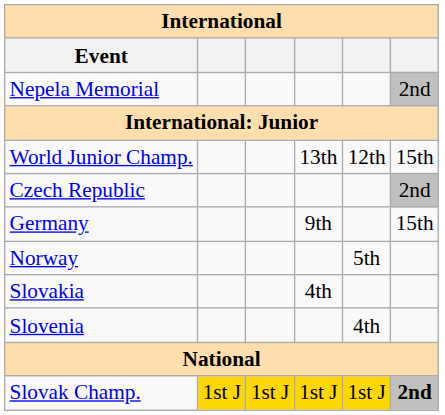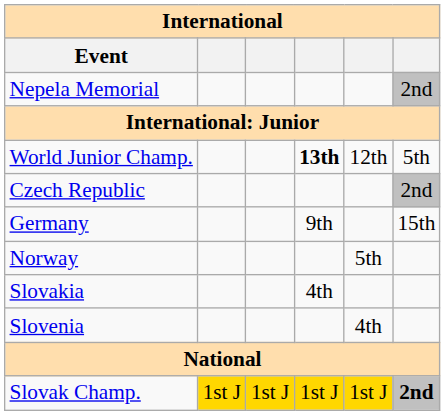 <table class="wikitable" style="text-align:center">
 <tr>
 <th style="background-color: #ffdead; " colspan=6 align=center>International</th>
 </tr>
 <tr>
 <th>Event</th>
 <th></th>
 <th></th>
 <th></th>
 <th></th>
 <th></th>
 </tr>
 <tr>
 <td align=left><a href='#'>Nepela Memorial</a></td>
 <td></td>
 <td></td>
 <td></td>
 <td></td>
 <td bgcolor=silver>2nd</td>
 </tr>
 <tr>
 <th style="background-color: #ffdead; " colspan=6 align=center>International: Junior</th>
 </tr>
 <tr>
 <td align=left><a href='#'>World Junior Champ.</a></td>
 <td></td>
 <td></td>
-<td>13th</td>
+<td><strong>13th</strong></td>
 <td>12th</td>
-<td>15th</td>
+<td>5th</td>
 </tr>
 <tr>
 <td align=left> <a href='#'>Czech Republic</a></td>
 <td></td>
 <td></td>
 <td></td>
 <td></td>
 <td bgcolor=silver>2nd</td>
 </tr>
 <tr>
 <td align=left> <a href='#'>Germany</a></td>
 <td></td>
 <td></td>
 <td>9th</td>
 <td></td>
 <td>15th</td>
 </tr>
 <tr>
 <td align=left> <a href='#'>Norway</a></td>
 <td></td>
 <td></td>
 <td></td>
 <td>5th</td>
 <td></td>
 </tr>
 <tr>
 <td align=left> <a href='#'>Slovakia</a></td>
 <td></td>
 <td></td>
 <td>4th</td>
 <td></td>
 <td></td>
 </tr>
 <tr>
 <td align=left> <a href='#'>Slovenia</a></td>
 <td></td>
 <td></td>
 <td></td>
 <td>4th</td>
 <td></td>
 </tr>
 <tr>
 <th style="background-color: #ffdead; " colspan=6 align=center>National</th>
 </tr>
 <tr>
 <td align=left><a href='#'>Slovak Champ.</a></td>
 <td bgcolor=gold>1st J</td>
 <td bgcolor=gold>1st J</td>
 <td bgcolor=gold>1st J</td>
 <td bgcolor=gold>1st J</td>
 <td bgcolor=silver><strong>2nd</strong></td>
 </tr>
 </table>
